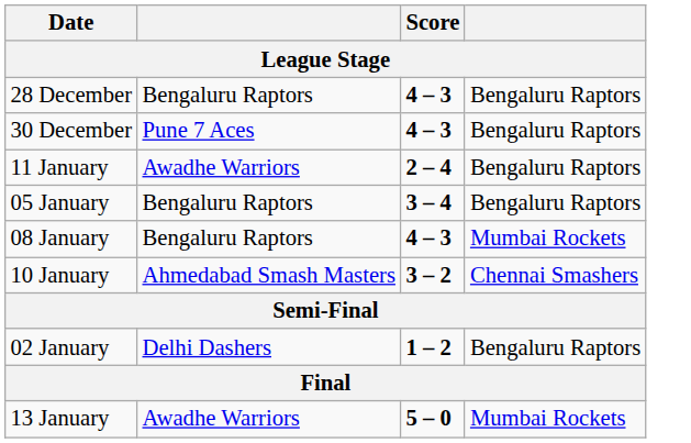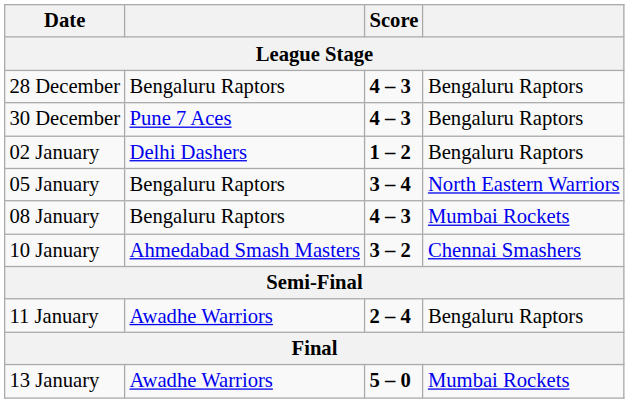 <table class="wikitable">
 <tr>
 <th>Date</th>
 <th></th>
 <th>Score</th>
 <th></th>
 </tr>
 <tr>
 <th colspan="4">League Stage</th>
 </tr>
 <tr>
 <td>28 December</td>
 <td>Bengaluru Raptors</td>
 <td><strong>4 – 3</strong></td>
 <td>Bengaluru Raptors</td>
 </tr>
 <tr>
 <td>30 December</td>
 <td><a href='#'>Pune 7 Aces</a></td>
 <td><strong>4 – 3</strong></td>
 <td>Bengaluru Raptors</td>
 </tr>
 <tr>
-<td>11 January</td>
-<td><a href='#'>Awadhe Warriors</a></td>
-<td><strong>2 – 4</strong></td>
+<td>02 January</td>
+<td><a href='#'>Delhi Dashers</a></td>
+<td><strong>1 – 2</strong></td>
 <td>Bengaluru Raptors</td>
 </tr>
 <tr>
 <td>05 January</td>
 <td>Bengaluru Raptors</td>
 <td><strong>3 – 4</strong></td>
-<td>Bengaluru Raptors</td>
+<td><a href='#'>North Eastern Warriors</a></td>
 </tr>
 <tr>
 <td>08 January</td>
 <td>Bengaluru Raptors</td>
 <td><strong>4 – 3</strong></td>
 <td><a href='#'>Mumbai Rockets</a></td>
 </tr>
 <tr>
 <td>10 January</td>
 <td><a href='#'>Ahmedabad Smash Masters</a></td>
 <td><strong>3 – 2</strong></td>
 <td><a href='#'>Chennai Smashers</a></td>
 </tr>
 <tr>
 <th colspan="4">Semi-Final</th>
 </tr>
 <tr>
-<td>02 January</td>
-<td><a href='#'>Delhi Dashers</a></td>
-<td><strong>1 – 2</strong></td>
+<td>11 January</td>
+<td><a href='#'>Awadhe Warriors</a></td>
+<td><strong>2 – 4</strong></td>
 <td>Bengaluru Raptors</td>
 </tr>
 <tr>
 <th colspan="4">Final</th>
 </tr>
 <tr>
 <td>13 January</td>
 <td><a href='#'>Awadhe Warriors</a></td>
 <td><strong>5 – 0</strong></td>
 <td><a href='#'>Mumbai Rockets</a></td>
 </tr>
 </table>
